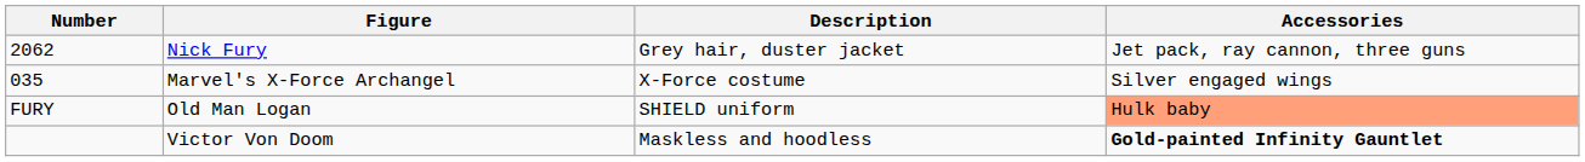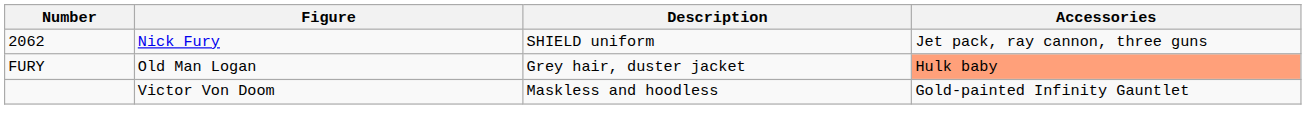 <table class="wikitable" width="70%">
 <tr>
 <th width=10%>Number</th>
 <th width=30%>Figure</th>
 <th width=30%>Description</th>
 <th width=30%>Accessories</th>
 </tr>
 <tr>
 <td>2062</td>
 <td><a href='#'>Nick Fury</a></td>
-<td>Grey hair, duster jacket</td>
+<td>SHIELD uniform</td>
 <td>Jet pack, ray cannon, three guns</td>
-</tr>
-<tr>
-<td>035</td>
-<td>Marvel's X-Force Archangel</td>
-<td>X-Force costume</td>
-<td>Silver engaged wings</td>
 </tr>
 <tr>
 <td>FURY</td>
 <td>Old Man Logan</td>
-<td>SHIELD uniform</td>
+<td>Grey hair, duster jacket</td>
 <td style="background: lightsalmon;">Hulk baby</td>
 </tr>
 <tr>
 <td> </td>
 <td>Victor Von Doom</td>
 <td>Maskless and hoodless</td>
-<td><strong>Gold-painted Infinity Gauntlet</strong></td>
+<td>Gold-painted Infinity Gauntlet</td>
 </tr>
 </table>
